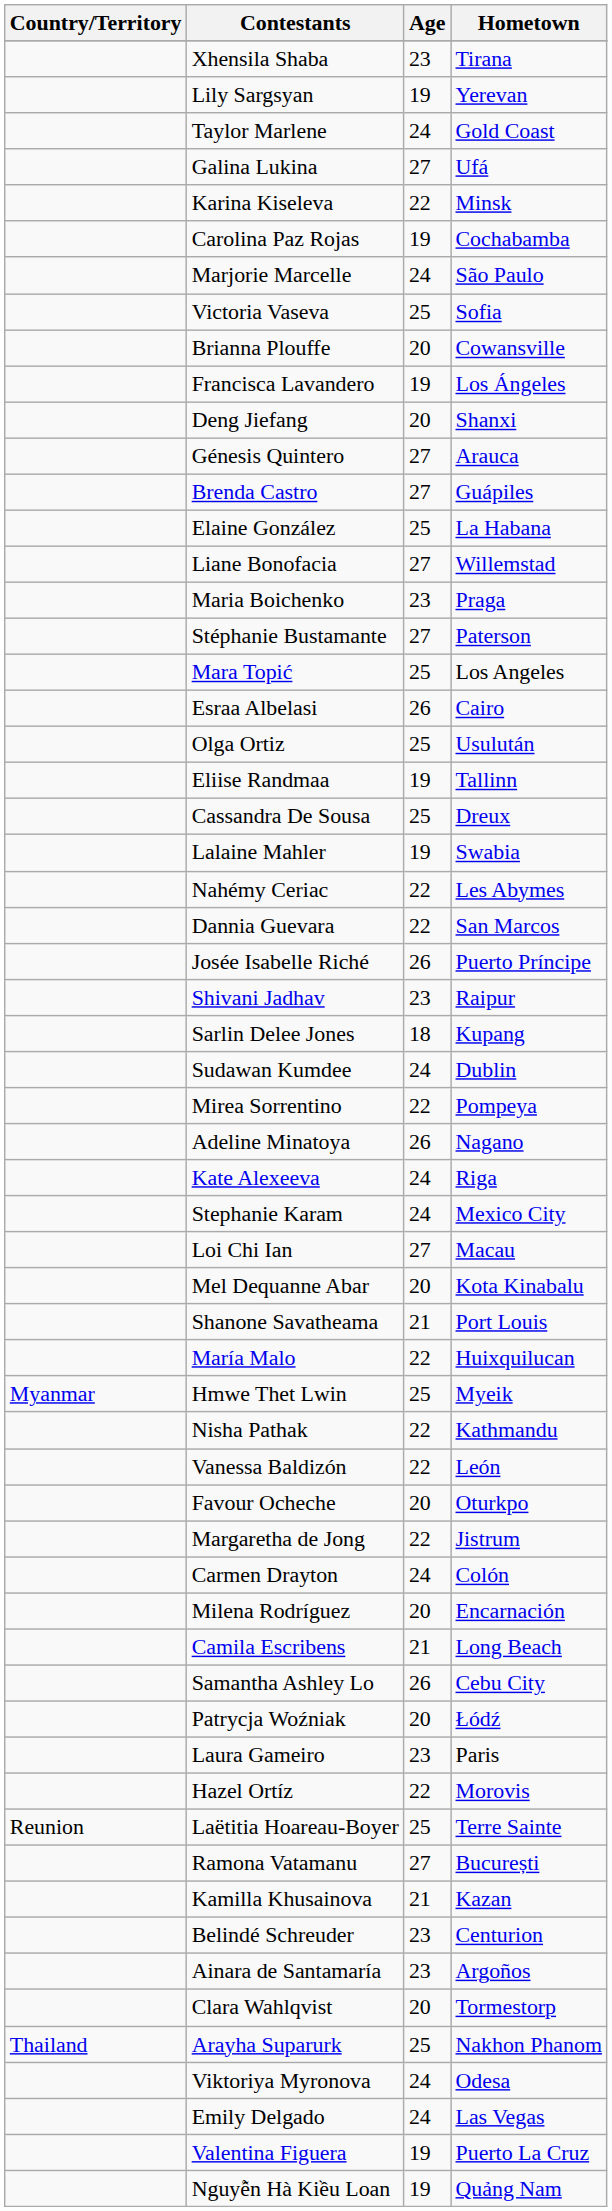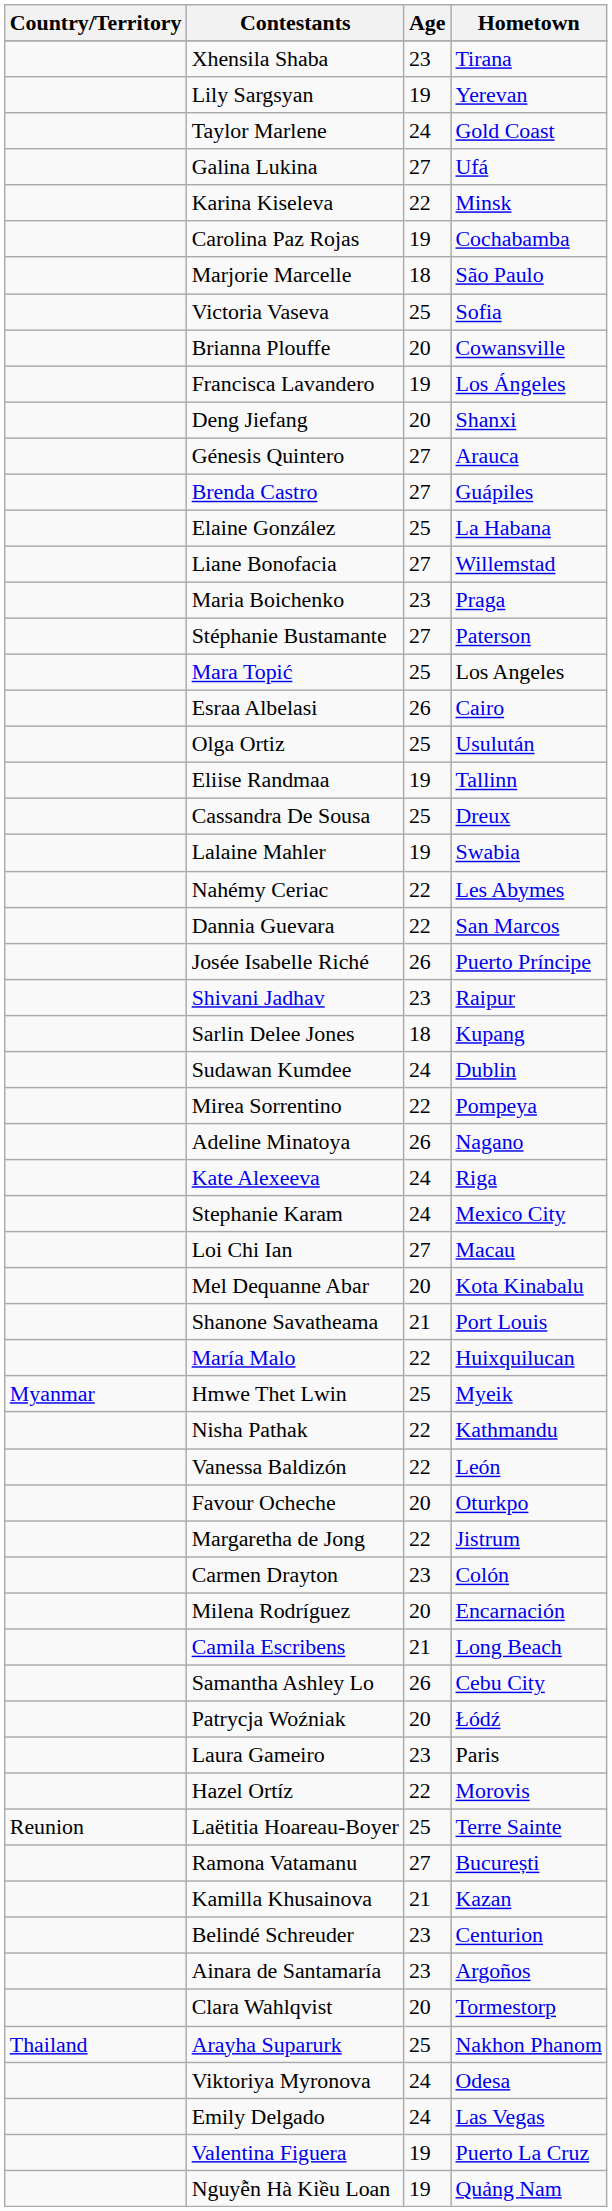 <table class="wikitable sortable" style="font-size: 95%;">
 <tr>
 <th>Country/Territory</th>
 <th>Contestants</th>
 <th>Age</th>
 <th>Hometown</th>
 </tr>
 <tr>
 </tr>
 <tr>
 <td></td>
 <td>Xhensila Shaba</td>
 <td>23</td>
 <td><a href='#'>Tirana</a></td>
 </tr>
 <tr>
 <td></td>
 <td>Lily Sargsyan</td>
 <td>19</td>
 <td><a href='#'>Yerevan</a></td>
 </tr>
 <tr>
 <td></td>
 <td>Taylor Marlene</td>
 <td>24</td>
 <td><a href='#'>Gold Coast</a></td>
 </tr>
 <tr>
 <td></td>
 <td>Galina Lukina</td>
 <td>27</td>
 <td><a href='#'>Ufá</a></td>
 </tr>
 <tr>
 <td></td>
 <td>Karina Kiseleva</td>
 <td>22</td>
 <td><a href='#'>Minsk</a></td>
 </tr>
 <tr>
 <td></td>
 <td>Carolina Paz Rojas</td>
 <td>19</td>
 <td><a href='#'>Cochabamba</a></td>
 </tr>
 <tr>
 <td></td>
 <td>Marjorie Marcelle</td>
-<td>24</td>
+<td>18</td>
 <td><a href='#'>São Paulo</a></td>
 </tr>
 <tr>
 <td></td>
 <td>Victoria Vaseva</td>
 <td>25</td>
 <td><a href='#'>Sofia</a></td>
 </tr>
 <tr>
 <td></td>
 <td>Brianna Plouffe</td>
 <td>20</td>
 <td><a href='#'>Cowansville</a></td>
 </tr>
 <tr>
 <td></td>
 <td>Francisca Lavandero</td>
 <td>19</td>
 <td><a href='#'>Los Ángeles</a></td>
 </tr>
 <tr>
 <td></td>
 <td>Deng Jiefang</td>
 <td>20</td>
 <td><a href='#'>Shanxi</a></td>
 </tr>
 <tr>
 <td></td>
 <td>Génesis Quintero</td>
 <td>27</td>
 <td><a href='#'>Arauca</a></td>
 </tr>
 <tr>
 <td></td>
 <td><a href='#'>Brenda Castro</a></td>
 <td>27</td>
 <td><a href='#'>Guápiles</a></td>
 </tr>
 <tr>
 <td></td>
 <td>Elaine González</td>
 <td>25</td>
 <td><a href='#'>La Habana</a></td>
 </tr>
 <tr>
 <td></td>
 <td>Liane Bonofacia</td>
 <td>27</td>
 <td><a href='#'>Willemstad</a></td>
 </tr>
 <tr>
 <td></td>
 <td>Maria Boichenko</td>
 <td>23</td>
 <td><a href='#'>Praga</a></td>
 </tr>
 <tr>
 <td></td>
 <td>Stéphanie Bustamante</td>
 <td>27</td>
 <td><a href='#'>Paterson</a></td>
 </tr>
 <tr>
 <td></td>
 <td><a href='#'>Mara Topić</a></td>
 <td>25</td>
 <td>Los Angeles</td>
 </tr>
 <tr>
 <td></td>
 <td>Esraa Albelasi</td>
 <td>26</td>
 <td><a href='#'>Cairo</a></td>
 </tr>
 <tr>
 <td></td>
 <td>Olga Ortiz</td>
 <td>25</td>
 <td><a href='#'>Usulután</a></td>
 </tr>
 <tr>
 <td></td>
 <td>Eliise Randmaa</td>
 <td>19</td>
 <td><a href='#'>Tallinn</a></td>
 </tr>
 <tr>
 <td></td>
 <td>Cassandra De Sousa</td>
 <td>25</td>
 <td><a href='#'>Dreux</a></td>
 </tr>
 <tr>
 <td></td>
 <td>Lalaine Mahler</td>
 <td>19</td>
 <td><a href='#'>Swabia</a></td>
 </tr>
 <tr>
 <td></td>
 <td>Nahémy Ceriac</td>
 <td>22</td>
 <td><a href='#'>Les Abymes</a></td>
 </tr>
 <tr>
 <td></td>
 <td>Dannia Guevara</td>
 <td>22</td>
 <td><a href='#'>San Marcos</a></td>
 </tr>
 <tr>
 <td></td>
 <td>Josée Isabelle Riché</td>
 <td>26</td>
 <td><a href='#'>Puerto Príncipe</a></td>
 </tr>
 <tr>
 <td></td>
 <td><a href='#'>Shivani Jadhav</a></td>
 <td>23</td>
 <td><a href='#'>Raipur</a></td>
 </tr>
 <tr>
 <td></td>
 <td>Sarlin Delee Jones</td>
 <td>18</td>
 <td><a href='#'>Kupang</a></td>
 </tr>
 <tr>
 <td></td>
 <td>Sudawan Kumdee</td>
 <td>24</td>
 <td><a href='#'>Dublin</a></td>
 </tr>
 <tr>
 <td></td>
 <td>Mirea Sorrentino</td>
 <td>22</td>
 <td><a href='#'>Pompeya</a></td>
 </tr>
 <tr>
 <td></td>
 <td>Adeline Minatoya</td>
 <td>26</td>
 <td><a href='#'>Nagano</a></td>
 </tr>
 <tr>
 <td></td>
 <td><a href='#'>Kate Alexeeva</a></td>
 <td>24</td>
 <td><a href='#'>Riga</a></td>
 </tr>
 <tr>
 <td></td>
 <td>Stephanie Karam</td>
 <td>24</td>
 <td><a href='#'>Mexico City</a></td>
 </tr>
 <tr>
 <td></td>
 <td>Loi Chi Ian</td>
 <td>27</td>
 <td><a href='#'>Macau</a></td>
 </tr>
 <tr>
 <td></td>
 <td>Mel Dequanne Abar</td>
 <td>20</td>
 <td><a href='#'>Kota Kinabalu</a></td>
 </tr>
 <tr>
 <td></td>
 <td>Shanone Savatheama</td>
 <td>21</td>
 <td><a href='#'>Port Louis</a></td>
 </tr>
 <tr>
 <td></td>
 <td><a href='#'>María Malo</a></td>
 <td>22</td>
 <td><a href='#'>Huixquilucan</a></td>
 </tr>
 <tr>
 <td> <a href='#'>Myanmar</a></td>
 <td>Hmwe Thet Lwin</td>
 <td>25</td>
 <td><a href='#'>Myeik</a></td>
 </tr>
 <tr>
 <td></td>
 <td>Nisha Pathak</td>
 <td>22</td>
 <td><a href='#'>Kathmandu</a></td>
 </tr>
 <tr>
 <td></td>
 <td>Vanessa Baldizón</td>
 <td>22</td>
 <td><a href='#'>León</a></td>
 </tr>
 <tr>
 <td></td>
 <td>Favour Ocheche</td>
 <td>20</td>
 <td><a href='#'>Oturkpo</a></td>
 </tr>
 <tr>
 <td></td>
 <td>Margaretha de Jong</td>
 <td>22</td>
 <td><a href='#'>Jistrum</a></td>
 </tr>
 <tr>
 <td></td>
 <td>Carmen Drayton</td>
-<td>24</td>
+<td>23</td>
 <td><a href='#'>Colón</a></td>
 </tr>
 <tr>
 <td></td>
 <td>Milena Rodríguez</td>
 <td>20</td>
 <td><a href='#'>Encarnación</a></td>
 </tr>
 <tr>
 <td></td>
 <td><a href='#'>Camila Escribens</a></td>
 <td>21</td>
 <td><a href='#'>Long Beach</a></td>
 </tr>
 <tr>
 <td></td>
 <td>Samantha Ashley Lo</td>
 <td>26</td>
 <td><a href='#'>Cebu City</a></td>
 </tr>
 <tr>
 <td></td>
 <td>Patrycja Woźniak</td>
 <td>20</td>
 <td><a href='#'>Łódź</a></td>
 </tr>
 <tr>
 <td></td>
 <td>Laura Gameiro</td>
 <td>23</td>
 <td>Paris</td>
 </tr>
 <tr>
 <td></td>
 <td>Hazel Ortíz</td>
 <td>22</td>
 <td><a href='#'>Morovis</a></td>
 </tr>
 <tr>
 <td>Reunion</td>
 <td>Laëtitia Hoareau-Boyer</td>
 <td>25</td>
 <td><a href='#'>Terre Sainte</a></td>
 </tr>
 <tr>
 <td></td>
 <td>Ramona Vatamanu</td>
 <td>27</td>
 <td><a href='#'>București</a></td>
 </tr>
 <tr>
 <td></td>
 <td>Kamilla Khusainova</td>
 <td>21</td>
 <td><a href='#'>Kazan</a></td>
 </tr>
 <tr>
 <td></td>
 <td>Belindé Schreuder</td>
 <td>23</td>
 <td><a href='#'>Centurion</a></td>
 </tr>
 <tr>
 <td></td>
 <td>Ainara de Santamaría</td>
 <td>23</td>
 <td><a href='#'>Argoños</a></td>
 </tr>
 <tr>
 <td></td>
 <td>Clara Wahlqvist</td>
 <td>20</td>
 <td><a href='#'>Tormestorp</a></td>
 </tr>
 <tr>
 <td> <a href='#'>Thailand</a></td>
 <td><a href='#'>Arayha Suparurk</a></td>
 <td>25</td>
 <td><a href='#'>Nakhon Phanom</a></td>
 </tr>
 <tr>
 <td></td>
 <td>Viktoriya Myronova</td>
 <td>24</td>
 <td><a href='#'>Odesa</a></td>
 </tr>
 <tr>
 <td></td>
 <td>Emily Delgado</td>
 <td>24</td>
 <td><a href='#'>Las Vegas</a></td>
 </tr>
 <tr>
 <td></td>
 <td><a href='#'>Valentina Figuera</a></td>
 <td>19</td>
 <td><a href='#'>Puerto La Cruz</a></td>
 </tr>
 <tr>
 <td></td>
 <td>Nguyễn Hà Kiều Loan</td>
 <td>19</td>
 <td><a href='#'>Quảng Nam</a></td>
 </tr>
 </table>
